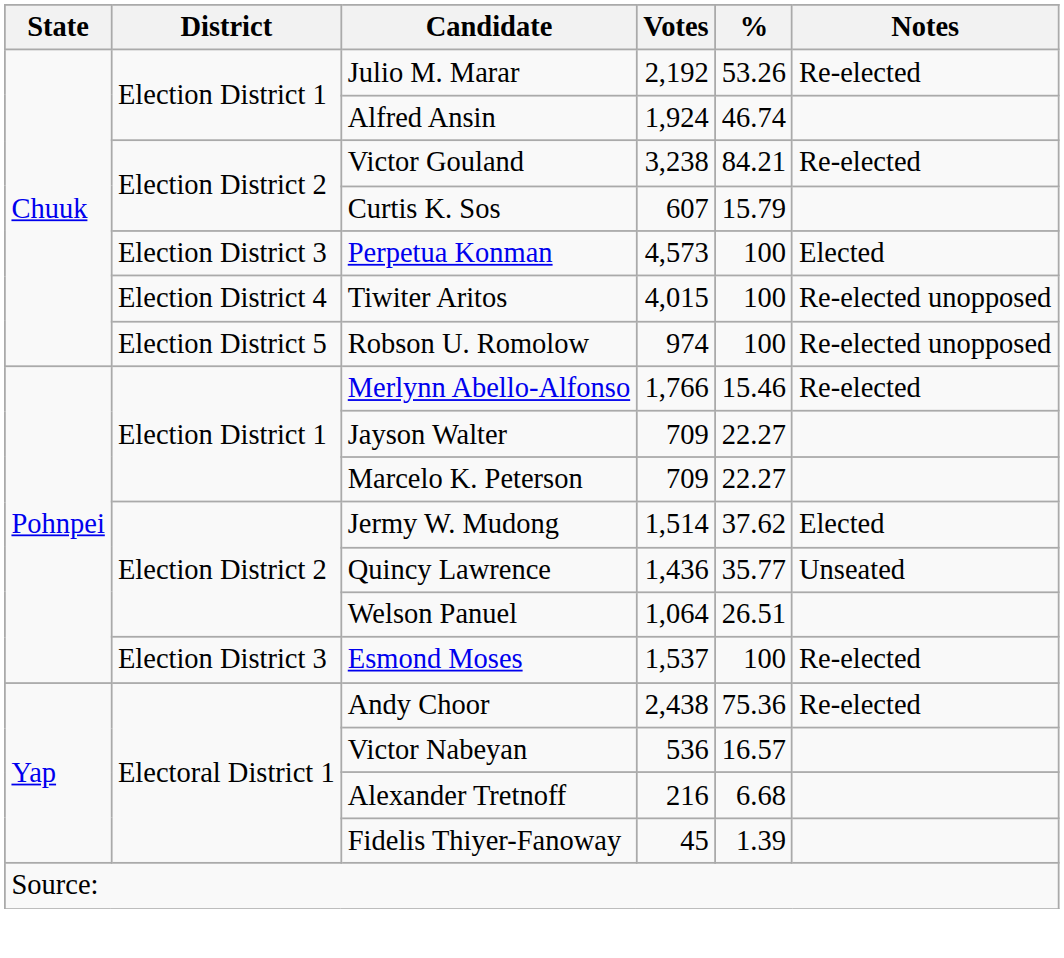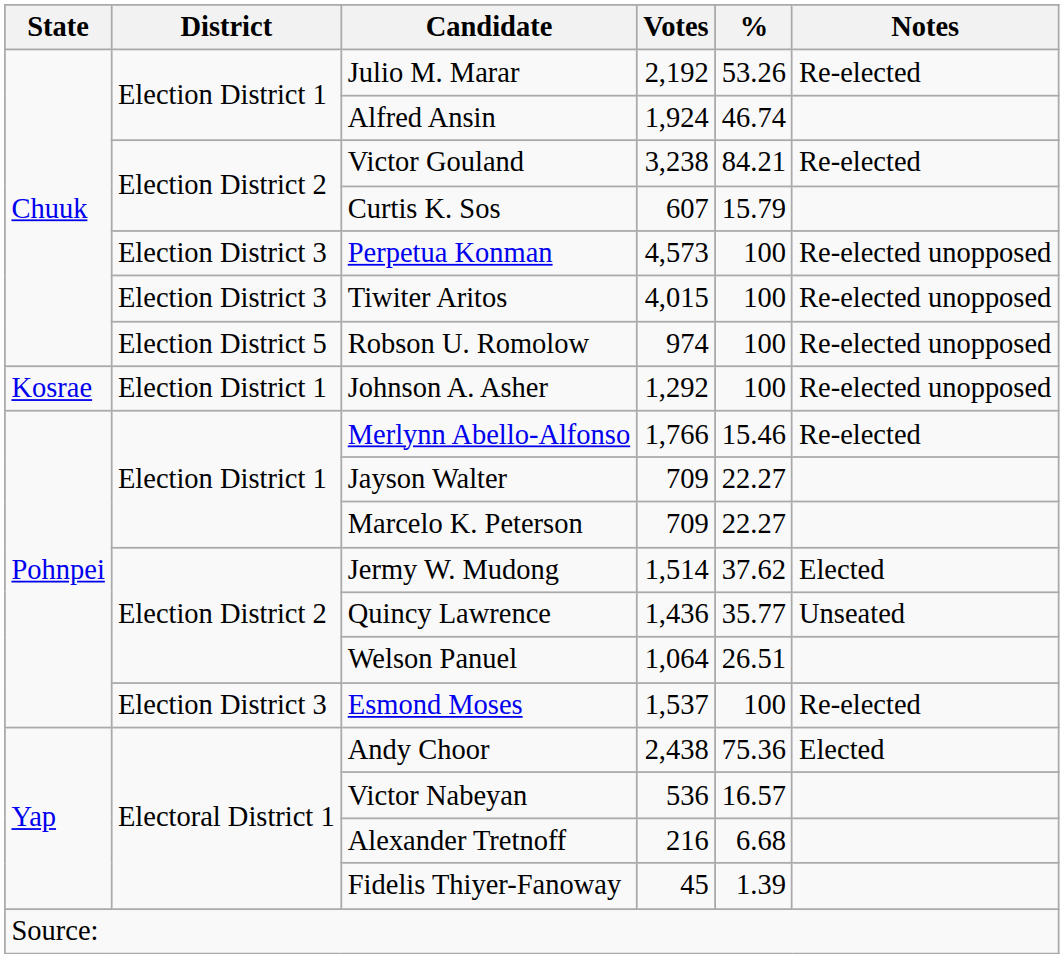 <table class=wikitable style=text-align:right>
 <tr>
 <th>State</th>
 <th>District</th>
 <th>Candidate</th>
 <th>Votes</th>
 <th>%</th>
 <th>Notes</th>
 </tr>
 <tr>
 <td align=left rowspan=7><a href='#'>Chuuk</a></td>
 <td align=left rowspan=2>Election District 1</td>
 <td align=left>Julio M. Marar</td>
 <td>2,192</td>
 <td>53.26</td>
 <td align=left>Re-elected</td>
 </tr>
 <tr>
 <td align=left>Alfred Ansin</td>
 <td>1,924</td>
 <td>46.74</td>
 <td></td>
 </tr>
 <tr>
 <td align=left rowspan=2>Election District 2</td>
 <td align=left>Victor Gouland</td>
 <td>3,238</td>
 <td>84.21</td>
 <td align=left>Re-elected</td>
 </tr>
 <tr>
 <td align=left>Curtis K. Sos</td>
 <td>607</td>
 <td>15.79</td>
 <td></td>
 </tr>
 <tr>
 <td align=left>Election District 3</td>
 <td align=left><a href='#'>Perpetua Konman</a></td>
 <td>4,573</td>
 <td>100</td>
-<td align=left>Elected</td>
+<td align=left>Re-elected unopposed</td>
 </tr>
 <tr>
-<td align=left>Election District 4</td>
+<td align=left rowspan=1>Election District 3</td>
 <td align=left>Tiwiter Aritos</td>
 <td>4,015</td>
 <td>100</td>
 <td align=left>Re-elected unopposed</td>
 </tr>
 <tr>
 <td align=left>Election District 5</td>
 <td align=left>Robson U. Romolow</td>
 <td>974</td>
+<td>100</td>
+<td align=left>Re-elected unopposed</td>
+</tr>
+<tr>
+<td align=left><a href='#'>Kosrae</a></td>
+<td align=left>Election District 1</td>
+<td align=left>Johnson A. Asher</td>
+<td>1,292</td>
 <td>100</td>
 <td align=left>Re-elected unopposed</td>
 </tr>
 <tr>
 <td align=left rowspan=7><a href='#'>Pohnpei</a></td>
 <td align=left rowspan=3>Election District 1</td>
 <td align=left><a href='#'>Merlynn Abello-Alfonso</a></td>
 <td>1,766</td>
 <td>15.46</td>
 <td align=left>Re-elected</td>
 </tr>
 <tr>
 <td align=left>Jayson Walter</td>
 <td>709</td>
 <td>22.27</td>
 <td></td>
 </tr>
 <tr>
 <td align=left>Marcelo K. Peterson</td>
 <td>709</td>
 <td>22.27</td>
 <td></td>
 </tr>
 <tr>
 <td align=left rowspan=3>Election District 2</td>
 <td align=left>Jermy W. Mudong</td>
 <td>1,514</td>
 <td>37.62</td>
 <td align=left>Elected</td>
 </tr>
 <tr>
 <td align=left>Quincy Lawrence</td>
 <td>1,436</td>
 <td>35.77</td>
 <td align=left>Unseated</td>
 </tr>
 <tr>
 <td align=left>Welson Panuel</td>
 <td>1,064</td>
 <td>26.51</td>
 <td></td>
 </tr>
 <tr>
 <td align=left rowspan=1>Election District 3</td>
 <td align=left><a href='#'>Esmond Moses</a></td>
 <td>1,537</td>
 <td>100</td>
 <td align=left>Re-elected</td>
 </tr>
 <tr>
 <td align=left rowspan=4><a href='#'>Yap</a></td>
 <td align=left rowspan=4>Electoral District 1</td>
 <td align=left>Andy Choor</td>
 <td>2,438</td>
 <td>75.36</td>
-<td align=left>Re-elected</td>
+<td align=left>Elected</td>
 </tr>
 <tr>
 <td align=left>Victor Nabeyan</td>
 <td>536</td>
 <td>16.57</td>
 <td></td>
 </tr>
 <tr>
 <td align=left>Alexander Tretnoff</td>
 <td>216</td>
 <td>6.68</td>
 <td></td>
 </tr>
 <tr>
 <td align=left>Fidelis Thiyer-Fanoway</td>
 <td>45</td>
 <td>1.39</td>
 <td></td>
 </tr>
 <tr>
 <td align=left colspan=6>Source: </td>
 </tr>
 </table>
